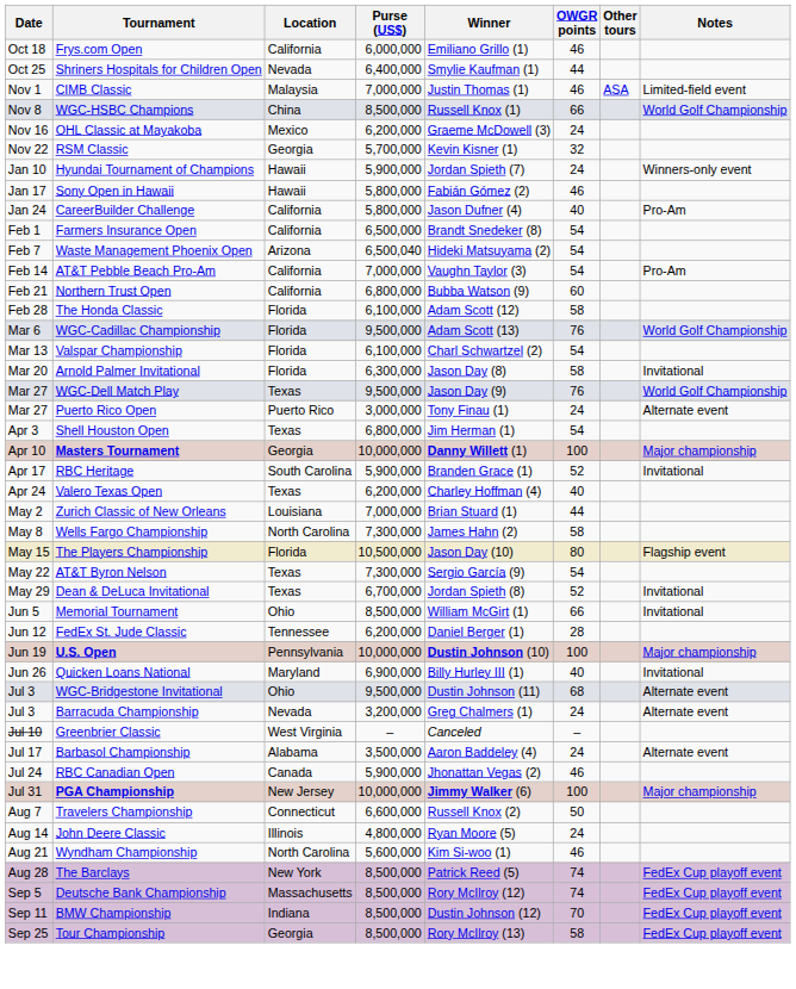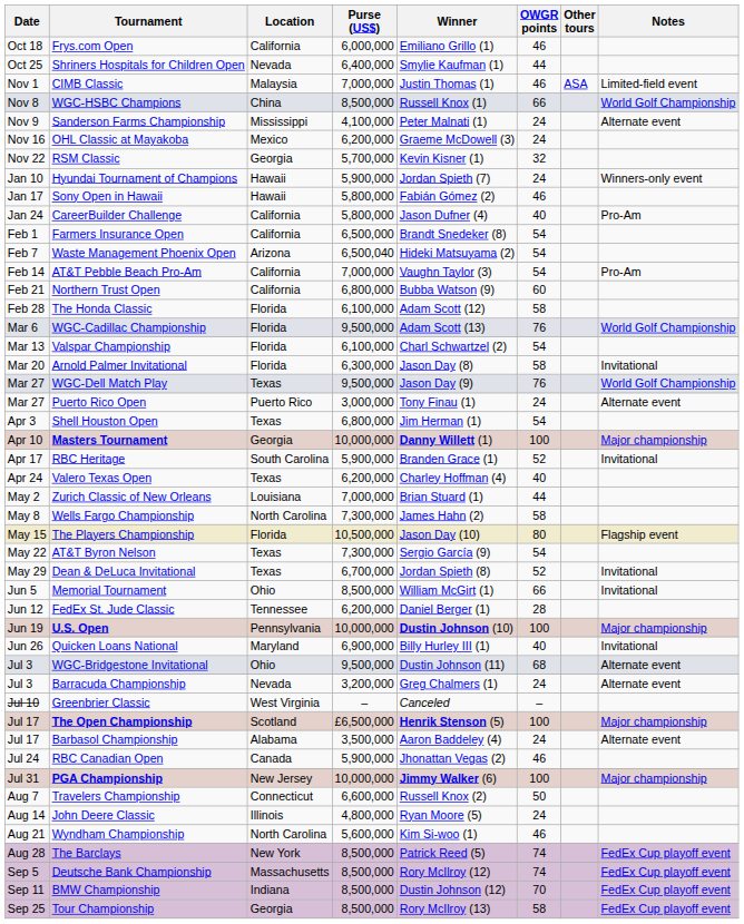 <table class="wikitable" style="font-size:95%">
 <tr>
 <th>Date</th>
 <th>Tournament</th>
 <th>Location</th>
 <th>Purse<br>(<a href='#'>US$</a>)</th>
 <th>Winner</th>
 <th><a href='#'>OWGR</a><br>points</th>
 <th>Other<br>tours</th>
 <th>Notes</th>
 </tr>
 <tr>
 <td>Oct 18</td>
 <td><a href='#'>Frys.com Open</a></td>
 <td>California</td>
 <td align=right>6,000,000</td>
 <td> <a href='#'>Emiliano Grillo</a> (1)</td>
 <td align=center>46</td>
 <td></td>
 <td></td>
 </tr>
 <tr>
 <td>Oct 25</td>
 <td><a href='#'>Shriners Hospitals for Children Open</a></td>
 <td>Nevada</td>
 <td align=right>6,400,000</td>
 <td> <a href='#'>Smylie Kaufman</a> (1)</td>
 <td align=center>44</td>
 <td></td>
 </tr>
 <tr>
 <td>Nov 1</td>
 <td><a href='#'>CIMB Classic</a></td>
 <td>Malaysia</td>
 <td align=right>7,000,000</td>
 <td> <a href='#'>Justin Thomas</a> (1)</td>
 <td align=center>46</td>
 <td><a href='#'>ASA</a></td>
 <td>Limited-field event</td>
 </tr>
 <tr style="background:#dfe2e9;">
 <td>Nov 8</td>
 <td><a href='#'>WGC-HSBC Champions</a></td>
 <td>China</td>
 <td align=right>8,500,000</td>
 <td> <a href='#'>Russell Knox</a> (1)</td>
 <td align=center>66</td>
 <td></td>
 <td><a href='#'>World Golf Championship</a></td>
+</tr>
+<tr>
+<td>Nov 9</td>
+<td><a href='#'>Sanderson Farms Championship</a></td>
+<td>Mississippi</td>
+<td align=right>4,100,000</td>
+<td> <a href='#'>Peter Malnati</a> (1)</td>
+<td align=center>24</td>
+<td></td>
+<td>Alternate event</td>
 </tr>
 <tr>
 <td>Nov 16</td>
 <td><a href='#'>OHL Classic at Mayakoba</a></td>
 <td>Mexico</td>
 <td align=right>6,200,000</td>
 <td> <a href='#'>Graeme McDowell</a> (3)</td>
 <td align=center>24</td>
 <td></td>
 <td></td>
 </tr>
 <tr>
 <td>Nov 22</td>
 <td><a href='#'>RSM Classic</a></td>
 <td>Georgia</td>
 <td align=right>5,700,000</td>
 <td> <a href='#'>Kevin Kisner</a> (1)</td>
 <td align=center>32</td>
 <td></td>
 <td></td>
 </tr>
 <tr>
 <td>Jan 10</td>
 <td><a href='#'>Hyundai Tournament of Champions</a></td>
 <td>Hawaii</td>
 <td align=right>5,900,000</td>
 <td> <a href='#'>Jordan Spieth</a> (7)</td>
 <td align=center>24</td>
 <td></td>
 <td>Winners-only event</td>
 </tr>
 <tr>
 <td>Jan 17</td>
 <td><a href='#'>Sony Open in Hawaii</a></td>
 <td>Hawaii</td>
 <td align=right>5,800,000</td>
 <td> <a href='#'>Fabián Gómez</a> (2)</td>
 <td align=center>46</td>
 <td></td>
 <td></td>
 </tr>
 <tr>
 <td>Jan 24</td>
 <td><a href='#'>CareerBuilder Challenge</a></td>
 <td>California</td>
 <td align=right>5,800,000</td>
 <td> <a href='#'>Jason Dufner</a> (4)</td>
 <td align=center>40</td>
 <td></td>
 <td>Pro-Am</td>
 </tr>
 <tr>
 <td>Feb 1</td>
 <td><a href='#'>Farmers Insurance Open</a></td>
 <td>California</td>
 <td align=right>6,500,000</td>
 <td> <a href='#'>Brandt Snedeker</a> (8)</td>
 <td align=center>54</td>
 <td></td>
 <td></td>
 </tr>
 <tr>
 <td>Feb 7</td>
 <td><a href='#'>Waste Management Phoenix Open</a></td>
 <td>Arizona</td>
 <td align=right>6,500,040</td>
 <td> <a href='#'>Hideki Matsuyama</a> (2)</td>
 <td align=center>54</td>
 <td></td>
 <td></td>
 </tr>
 <tr>
 <td>Feb 14</td>
 <td><a href='#'>AT&T Pebble Beach Pro-Am</a></td>
 <td>California</td>
 <td align=right>7,000,000</td>
 <td> <a href='#'>Vaughn Taylor</a> (3)</td>
 <td align=center>54</td>
 <td></td>
 <td>Pro-Am</td>
 </tr>
 <tr>
 <td>Feb 21</td>
 <td><a href='#'>Northern Trust Open</a></td>
 <td>California</td>
 <td align=right>6,800,000</td>
 <td> <a href='#'>Bubba Watson</a> (9)</td>
 <td align=center>60</td>
 <td></td>
 <td></td>
 </tr>
 <tr>
 <td>Feb 28</td>
 <td><a href='#'>The Honda Classic</a></td>
 <td>Florida</td>
 <td align=right>6,100,000</td>
 <td> <a href='#'>Adam Scott</a> (12)</td>
 <td align=center>58</td>
 <td></td>
 <td></td>
 </tr>
 <tr style="background:#dfe2e9;">
 <td>Mar 6</td>
 <td><a href='#'>WGC-Cadillac Championship</a></td>
 <td>Florida</td>
 <td align=right>9,500,000</td>
 <td> <a href='#'>Adam Scott</a> (13)</td>
 <td align=center>76</td>
 <td></td>
 <td><a href='#'>World Golf Championship</a></td>
 </tr>
 <tr>
 <td>Mar 13</td>
 <td><a href='#'>Valspar Championship</a></td>
 <td>Florida</td>
 <td align=right>6,100,000</td>
 <td> <a href='#'>Charl Schwartzel</a> (2)</td>
 <td align=center>54</td>
 <td></td>
 <td></td>
 </tr>
 <tr>
 <td>Mar 20</td>
 <td><a href='#'>Arnold Palmer Invitational</a></td>
 <td>Florida</td>
 <td align=right>6,300,000</td>
 <td> <a href='#'>Jason Day</a> (8)</td>
 <td align=center>58</td>
 <td></td>
 <td>Invitational</td>
 </tr>
 <tr style="background:#dfe2e9;">
 <td>Mar 27</td>
 <td><a href='#'>WGC-Dell Match Play</a></td>
 <td>Texas</td>
 <td align=right>9,500,000</td>
 <td> <a href='#'>Jason Day</a> (9)</td>
 <td align=center>76</td>
 <td></td>
 <td><a href='#'>World Golf Championship</a></td>
 </tr>
 <tr>
 <td>Mar 27</td>
 <td><a href='#'>Puerto Rico Open</a></td>
 <td>Puerto Rico</td>
 <td align=right>3,000,000</td>
 <td> <a href='#'>Tony Finau</a> (1)</td>
 <td align=center>24</td>
 <td></td>
 <td>Alternate event</td>
 </tr>
 <tr>
 <td>Apr 3</td>
 <td><a href='#'>Shell Houston Open</a></td>
 <td>Texas</td>
 <td align=right>6,800,000</td>
 <td> <a href='#'>Jim Herman</a> (1)</td>
 <td align=center>54</td>
 <td></td>
 <td></td>
 </tr>
 <tr style="background:#e5d1cb;">
 <td>Apr 10</td>
 <td><strong><a href='#'>Masters Tournament</a></strong></td>
 <td>Georgia</td>
 <td align=right>10,000,000</td>
 <td> <strong><a href='#'>Danny Willett</a></strong> (1)</td>
 <td align=center>100</td>
 <td></td>
 <td><a href='#'>Major championship</a></td>
 </tr>
 <tr>
 <td>Apr 17</td>
 <td><a href='#'>RBC Heritage</a></td>
 <td>South Carolina</td>
 <td align=right>5,900,000</td>
 <td> <a href='#'>Branden Grace</a> (1)</td>
 <td align=center>52</td>
 <td></td>
 <td>Invitational</td>
 </tr>
 <tr>
 <td>Apr 24</td>
 <td><a href='#'>Valero Texas Open</a></td>
 <td>Texas</td>
 <td align=right>6,200,000</td>
 <td> <a href='#'>Charley Hoffman</a> (4)</td>
 <td align=center>40</td>
 <td></td>
 <td></td>
 </tr>
 <tr>
 <td>May 2</td>
 <td><a href='#'>Zurich Classic of New Orleans</a></td>
 <td>Louisiana</td>
 <td align=right>7,000,000</td>
 <td> <a href='#'>Brian Stuard</a> (1)</td>
 <td align=center>44</td>
 <td></td>
 <td></td>
 </tr>
 <tr>
 <td>May 8</td>
 <td><a href='#'>Wells Fargo Championship</a></td>
 <td>North Carolina</td>
 <td align=right>7,300,000</td>
 <td> <a href='#'>James Hahn</a> (2)</td>
 <td align=center>58</td>
 <td></td>
 <td></td>
 </tr>
 <tr style="background:#f2ecce;">
 <td>May 15</td>
 <td><a href='#'>The Players Championship</a></td>
 <td>Florida</td>
 <td align=right>10,500,000</td>
 <td> <a href='#'>Jason Day</a> (10)</td>
 <td align=center>80</td>
 <td></td>
 <td>Flagship event</td>
 </tr>
 <tr>
 <td>May 22</td>
 <td><a href='#'>AT&T Byron Nelson</a></td>
 <td>Texas</td>
 <td align=right>7,300,000</td>
 <td> <a href='#'>Sergio García</a> (9)</td>
 <td align=center>54</td>
 <td></td>
 <td></td>
 </tr>
 <tr>
 <td>May 29</td>
 <td><a href='#'>Dean & DeLuca Invitational</a></td>
 <td>Texas</td>
 <td align=right>6,700,000</td>
 <td> <a href='#'>Jordan Spieth</a> (8)</td>
 <td align=center>52</td>
 <td></td>
 <td>Invitational</td>
 </tr>
 <tr>
 <td>Jun 5</td>
 <td><a href='#'>Memorial Tournament</a></td>
 <td>Ohio</td>
 <td align=right>8,500,000</td>
 <td> <a href='#'>William McGirt</a> (1)</td>
 <td align=center>66</td>
 <td></td>
 <td>Invitational</td>
 </tr>
 <tr>
 <td>Jun 12</td>
 <td><a href='#'>FedEx St. Jude Classic</a></td>
 <td>Tennessee</td>
 <td align=right>6,200,000</td>
 <td> <a href='#'>Daniel Berger</a> (1)</td>
 <td align=center>28</td>
 <td></td>
 <td></td>
 </tr>
 <tr style="background:#e5d1cb;">
 <td>Jun 19</td>
 <td><strong><a href='#'>U.S. Open</a></strong></td>
 <td>Pennsylvania</td>
 <td align=right>10,000,000</td>
 <td> <strong><a href='#'>Dustin Johnson</a></strong> (10)</td>
 <td align=center>100</td>
 <td></td>
 <td><a href='#'>Major championship</a></td>
 </tr>
 <tr>
 <td>Jun 26</td>
 <td><a href='#'>Quicken Loans National</a></td>
 <td>Maryland</td>
 <td align=right>6,900,000</td>
 <td> <a href='#'>Billy Hurley III</a> (1)</td>
 <td align=center>40</td>
 <td></td>
 <td>Invitational</td>
 </tr>
 <tr style="background:#dfe2e9;">
 <td>Jul 3</td>
 <td><a href='#'>WGC-Bridgestone Invitational</a></td>
 <td>Ohio</td>
 <td align=right>9,500,000</td>
 <td> <a href='#'>Dustin Johnson</a> (11)</td>
 <td align=center>68</td>
 <td></td>
 <td>Alternate event</td>
 </tr>
 <tr>
 <td>Jul 3</td>
 <td><a href='#'>Barracuda Championship</a></td>
 <td>Nevada</td>
 <td align=right>3,200,000</td>
 <td> <a href='#'>Greg Chalmers</a> (1)</td>
 <td align=center>24</td>
 <td></td>
 <td>Alternate event</td>
 </tr>
 <tr>
 <td><s>Jul 10</s></td>
 <td><a href='#'>Greenbrier Classic</a></td>
 <td>West Virginia</td>
 <td align=center>–</td>
 <td><em>Canceled</em></td>
 <td align=center>–</td>
 <td></td>
 <td></td>
 </tr>
+<tr style="background:#e5d1cb;">
+<td>Jul 17</td>
+<td><strong><a href='#'>The Open Championship</a></strong></td>
+<td>Scotland</td>
+<td align=right>£6,500,000</td>
+<td> <strong><a href='#'>Henrik Stenson</a></strong> (5)</td>
+<td align=center>100</td>
+<td></td>
+<td><a href='#'>Major championship</a></td>
+</tr>
 <tr>
 <td>Jul 17</td>
 <td><a href='#'>Barbasol Championship</a></td>
 <td>Alabama</td>
 <td align=right>3,500,000</td>
 <td> <a href='#'>Aaron Baddeley</a> (4)</td>
 <td align=center>24</td>
 <td></td>
 <td>Alternate event</td>
 </tr>
 <tr>
 <td>Jul 24</td>
 <td><a href='#'>RBC Canadian Open</a></td>
 <td>Canada</td>
 <td align=right>5,900,000</td>
 <td> <a href='#'>Jhonattan Vegas</a> (2)</td>
 <td align=center>46</td>
 <td></td>
 <td></td>
 </tr>
 <tr style="background:#e5d1cb;">
 <td>Jul 31</td>
 <td><strong><a href='#'>PGA Championship</a></strong></td>
 <td>New Jersey</td>
 <td align=right>10,000,000</td>
 <td> <strong><a href='#'>Jimmy Walker</a></strong> (6)</td>
 <td align=center>100</td>
 <td></td>
 <td><a href='#'>Major championship</a></td>
 </tr>
 <tr>
 <td>Aug 7</td>
 <td><a href='#'>Travelers Championship</a></td>
 <td>Connecticut</td>
 <td align=right>6,600,000</td>
 <td> <a href='#'>Russell Knox</a> (2)</td>
 <td align=center>50</td>
 <td></td>
 <td></td>
 </tr>
 <tr>
 <td>Aug 14</td>
 <td><a href='#'>John Deere Classic</a></td>
 <td>Illinois</td>
 <td align=right>4,800,000</td>
 <td> <a href='#'>Ryan Moore</a> (5)</td>
 <td align=center>24</td>
 <td></td>
 <td></td>
 </tr>
 <tr>
 <td>Aug 21</td>
 <td><a href='#'>Wyndham Championship</a></td>
 <td>North Carolina</td>
 <td align=right>5,600,000</td>
 <td> <a href='#'>Kim Si-woo</a> (1)</td>
 <td align=center>46</td>
 <td></td>
 <td></td>
 </tr>
 <tr style="background:thistle;">
 <td>Aug 28</td>
 <td><a href='#'>The Barclays</a></td>
 <td>New York</td>
 <td align=right>8,500,000</td>
 <td> <a href='#'>Patrick Reed</a> (5)</td>
 <td align=center>74</td>
 <td></td>
 <td><a href='#'>FedEx Cup playoff event</a></td>
 </tr>
 <tr style="background:thistle;">
 <td>Sep 5</td>
 <td><a href='#'>Deutsche Bank Championship</a></td>
 <td>Massachusetts</td>
 <td align=right>8,500,000</td>
 <td> <a href='#'>Rory McIlroy</a> (12)</td>
 <td align=center>74</td>
 <td></td>
 <td><a href='#'>FedEx Cup playoff event</a></td>
 </tr>
 <tr style="background:thistle;">
 <td>Sep 11</td>
 <td><a href='#'>BMW Championship</a></td>
 <td>Indiana</td>
 <td align=right>8,500,000</td>
 <td> <a href='#'>Dustin Johnson</a> (12)</td>
 <td align=center>70</td>
 <td></td>
 <td><a href='#'>FedEx Cup playoff event</a></td>
 </tr>
 <tr style="background:thistle;">
 <td>Sep 25</td>
 <td><a href='#'>Tour Championship</a></td>
 <td>Georgia</td>
 <td align=right>8,500,000</td>
 <td> <a href='#'>Rory McIlroy</a> (13)</td>
 <td align=center>58</td>
 <td></td>
 <td><a href='#'>FedEx Cup playoff event</a></td>
 </tr>
 </table>
